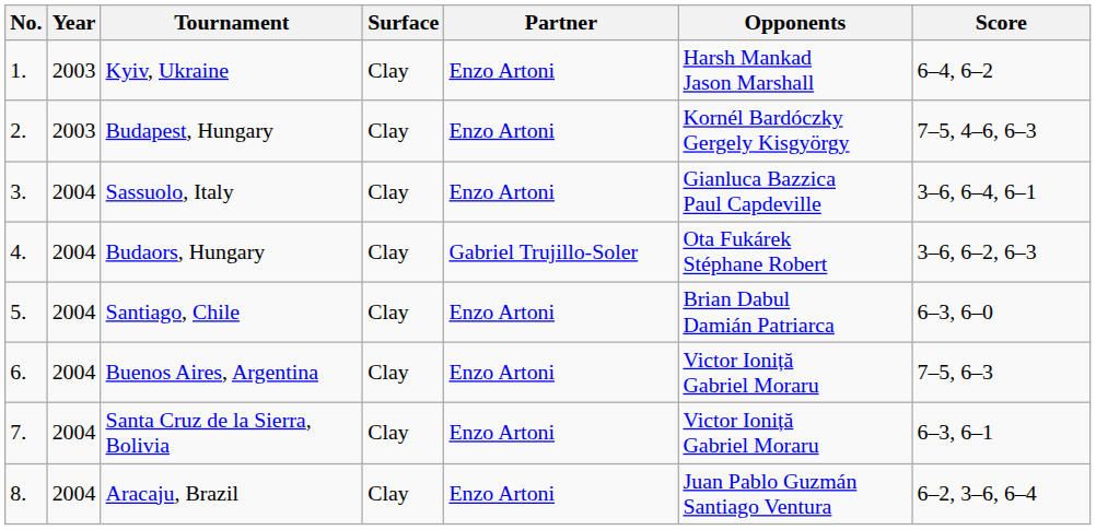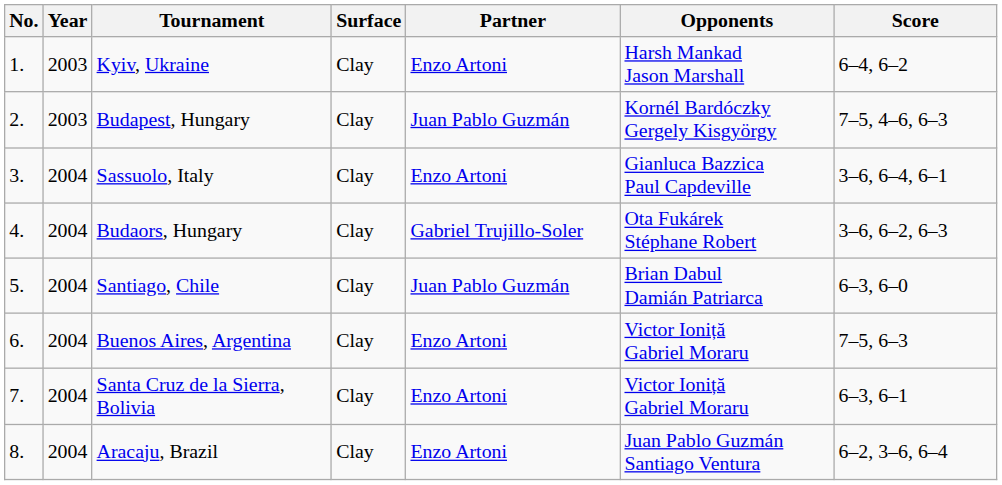 <table class="sortable wikitable" style=font-size:97%>
 <tr>
 <th>No.</th>
 <th>Year</th>
 <th style="width:180px">Tournament</th>
 <th style="width:50px">Surface</th>
 <th style="width:160px">Partner</th>
 <th style="width:160px">Opponents</th>
 <th style="width:120px" class="unsortable">Score</th>
 </tr>
 <tr>
 <td>1.</td>
 <td>2003</td>
 <td><a href='#'>Kyiv</a>, <a href='#'>Ukraine</a></td>
 <td>Clay</td>
 <td> <a href='#'>Enzo Artoni</a></td>
 <td> <a href='#'>Harsh Mankad</a><br> <a href='#'>Jason Marshall</a></td>
 <td>6–4, 6–2</td>
 </tr>
 <tr>
 <td>2.</td>
 <td>2003</td>
 <td><a href='#'>Budapest</a>, Hungary</td>
 <td>Clay</td>
-<td> <a href='#'>Enzo Artoni</a></td>
+<td> <a href='#'>Juan Pablo Guzmán</a></td>
 <td> <a href='#'>Kornél Bardóczky</a><br> <a href='#'>Gergely Kisgyörgy</a></td>
 <td>7–5, 4–6, 6–3</td>
 </tr>
 <tr>
 <td>3.</td>
 <td>2004</td>
 <td><a href='#'>Sassuolo</a>, Italy</td>
 <td>Clay</td>
 <td> <a href='#'>Enzo Artoni</a></td>
 <td> <a href='#'>Gianluca Bazzica</a><br> <a href='#'>Paul Capdeville</a></td>
 <td>3–6, 6–4, 6–1</td>
 </tr>
 <tr>
 <td>4.</td>
 <td>2004</td>
 <td><a href='#'>Budaors</a>, Hungary</td>
 <td>Clay</td>
 <td> <a href='#'>Gabriel Trujillo-Soler</a></td>
 <td> <a href='#'>Ota Fukárek</a><br> <a href='#'>Stéphane Robert</a></td>
 <td>3–6, 6–2, 6–3</td>
 </tr>
 <tr>
 <td>5.</td>
 <td>2004</td>
 <td><a href='#'>Santiago</a>, <a href='#'>Chile</a></td>
 <td>Clay</td>
-<td> <a href='#'>Enzo Artoni</a></td>
+<td> <a href='#'>Juan Pablo Guzmán</a></td>
 <td> <a href='#'>Brian Dabul</a><br> <a href='#'>Damián Patriarca</a></td>
 <td>6–3, 6–0</td>
 </tr>
 <tr>
 <td>6.</td>
 <td>2004</td>
 <td><a href='#'>Buenos Aires</a>, <a href='#'>Argentina</a></td>
 <td>Clay</td>
 <td> <a href='#'>Enzo Artoni</a></td>
 <td> <a href='#'>Victor Ioniță</a><br> <a href='#'>Gabriel Moraru</a></td>
 <td>7–5, 6–3</td>
 </tr>
 <tr>
 <td>7.</td>
 <td>2004</td>
 <td><a href='#'>Santa Cruz de la Sierra</a>, <a href='#'>Bolivia</a></td>
 <td>Clay</td>
 <td> <a href='#'>Enzo Artoni</a></td>
 <td> <a href='#'>Victor Ioniță</a><br> <a href='#'>Gabriel Moraru</a></td>
 <td>6–3, 6–1</td>
 </tr>
 <tr>
 <td>8.</td>
 <td>2004</td>
 <td><a href='#'>Aracaju</a>, Brazil</td>
 <td>Clay</td>
 <td> <a href='#'>Enzo Artoni</a></td>
 <td> <a href='#'>Juan Pablo Guzmán</a><br> <a href='#'>Santiago Ventura</a></td>
 <td>6–2, 3–6, 6–4</td>
 </tr>
 </table>
